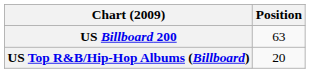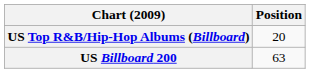 <table class="wikitable plainrowheaders sortable" style="text-align:center;">
 <tr>
 <th align="left">Chart (2009)</th>
 <th align="left">Position</th>
 </tr>
 <tr>
+<th scope="row">US <a href='#'>Top R&B/Hip-Hop Albums</a> (<a href='#'><em>Billboard</em></a>)</th>
+<td style="text-align:center;">20</td>
+</tr>
+<tr>
 <th scope="row">US <a href='#'><em>Billboard</em> 200</a></th>
 <td style="text-align:center;">63</td>
 </tr>
-<tr>
-<th scope="row">US <a href='#'>Top R&B/Hip-Hop Albums</a> (<a href='#'><em>Billboard</em></a>)</th>
-<td style="text-align:center;">20</td>
-</tr>
 </table>
